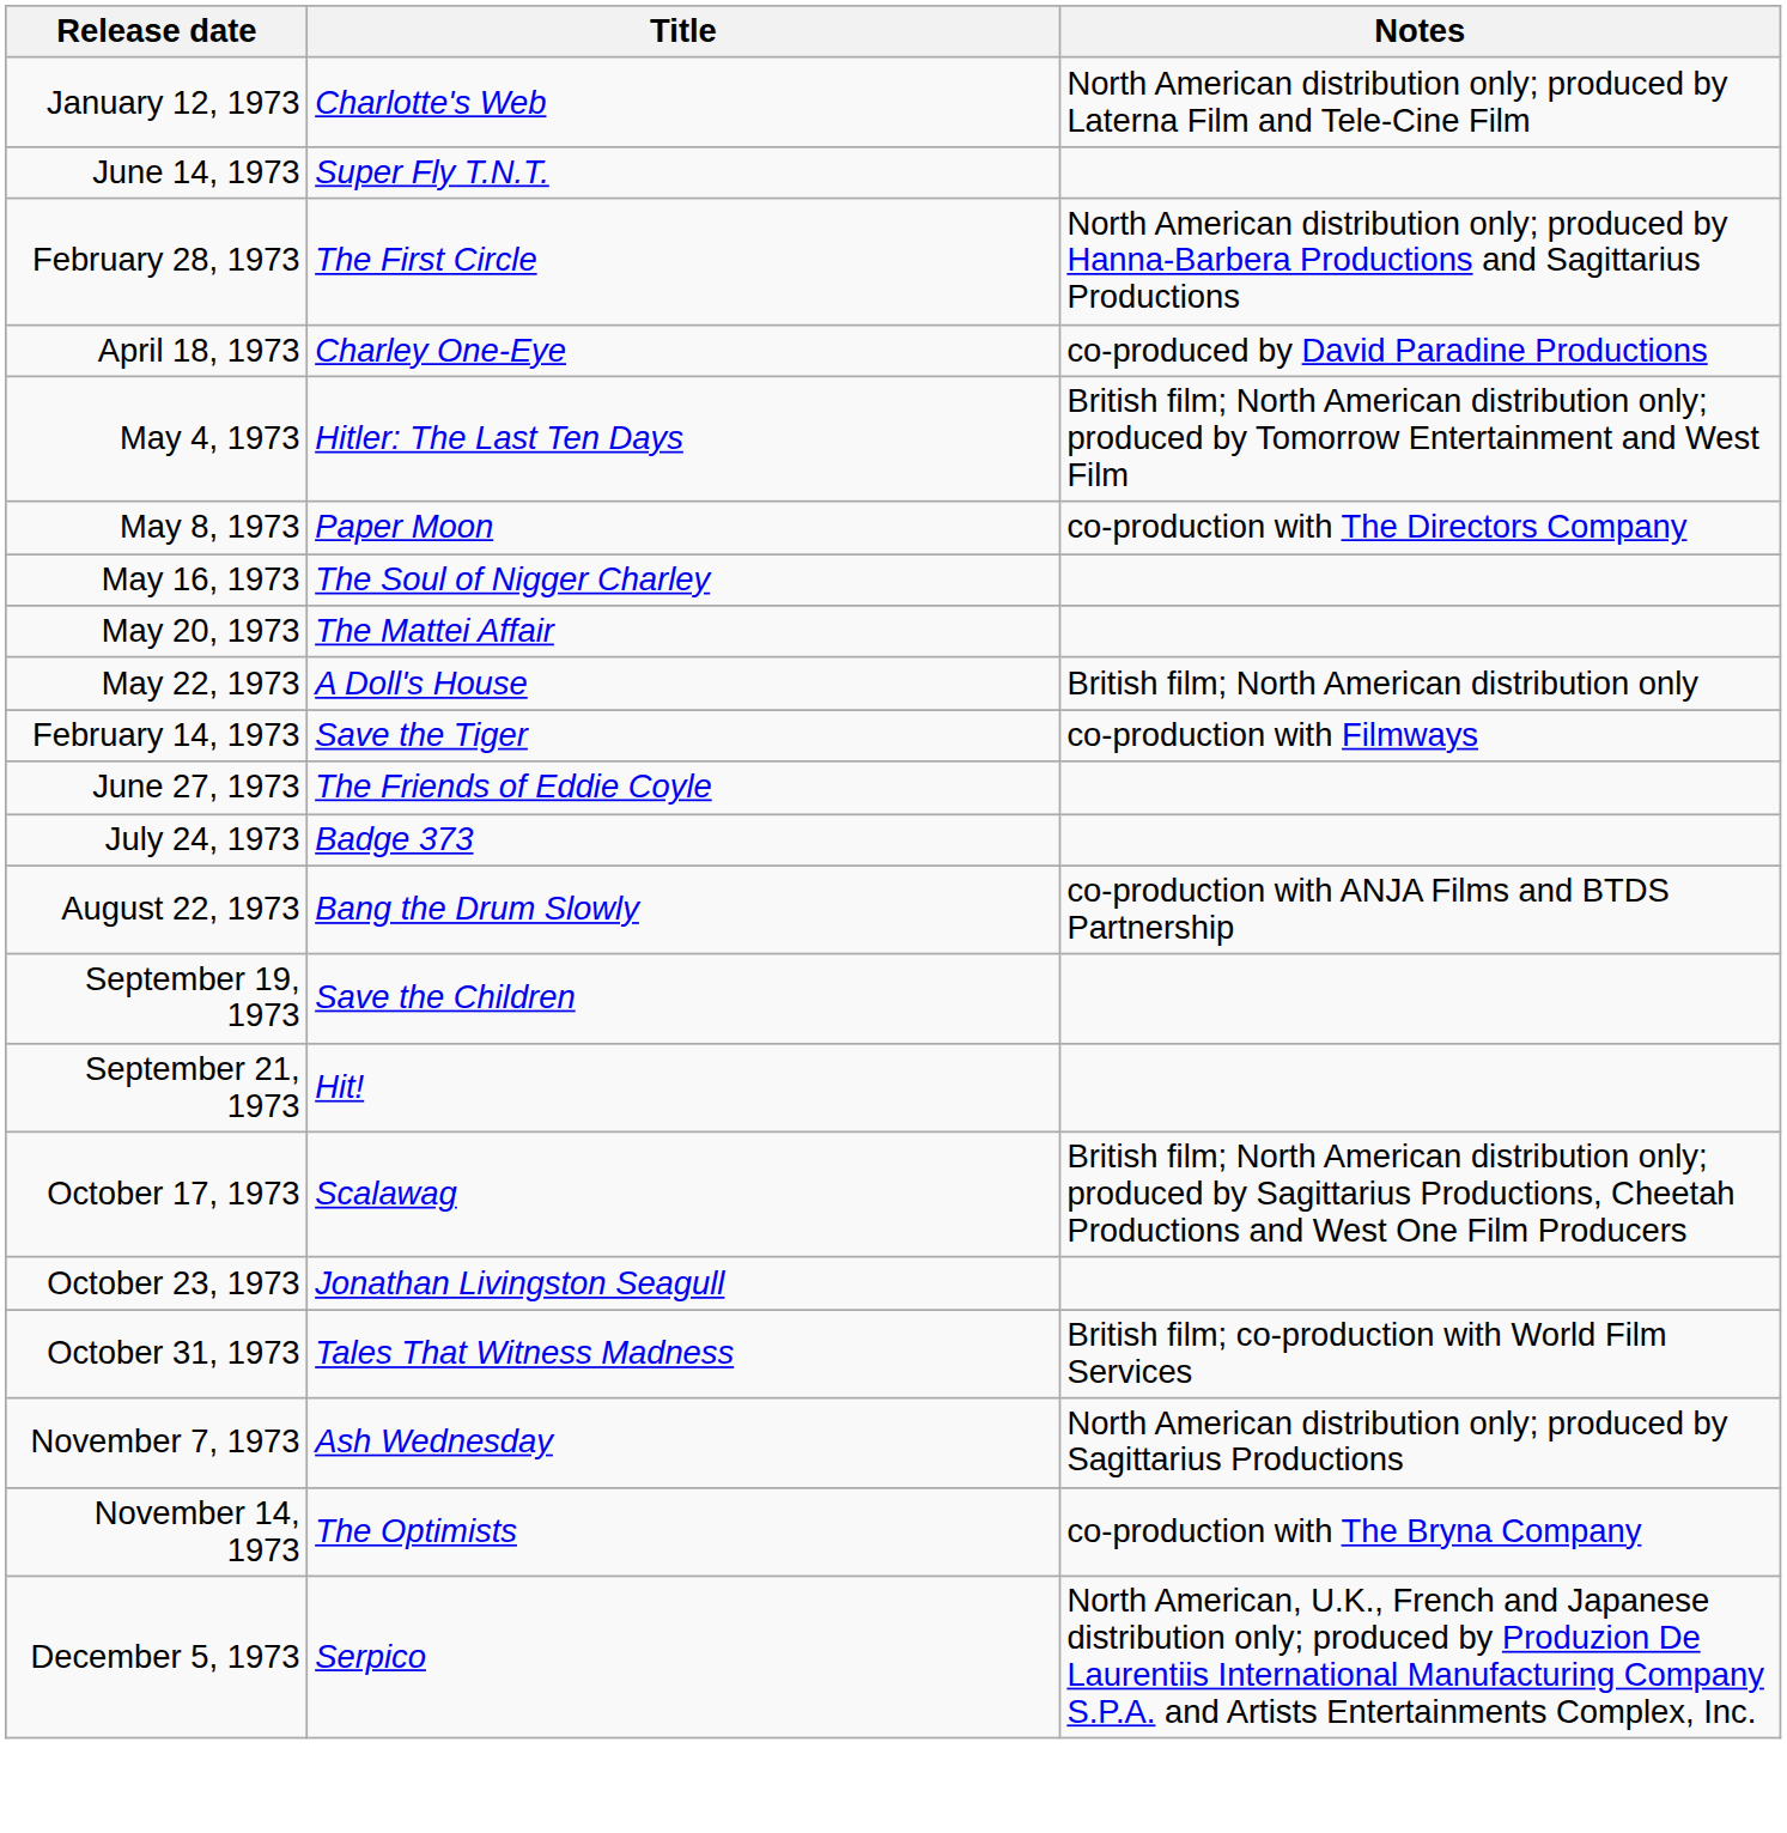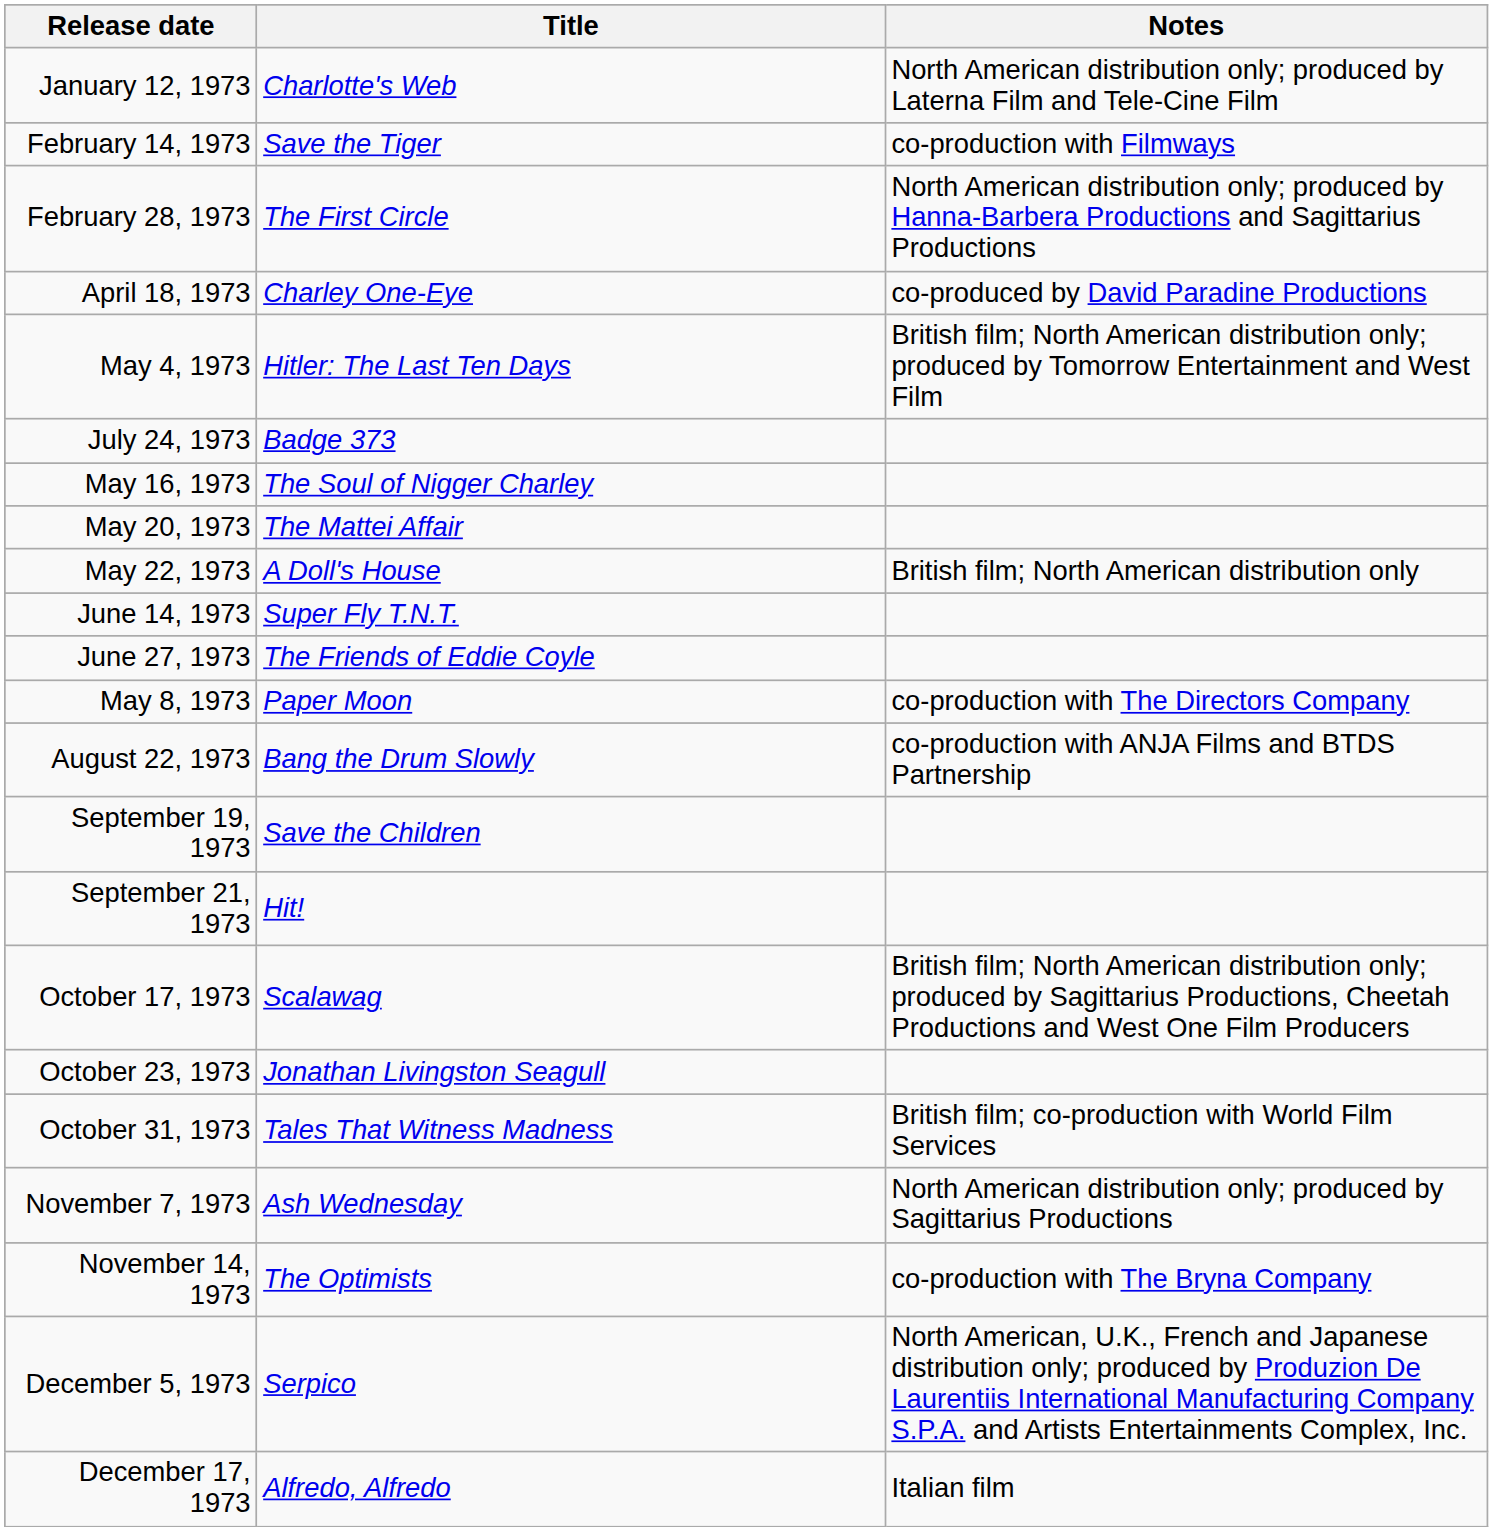 <table class="wikitable sortable">
 <tr>
 <th style="width:8.75em;">Release date</th>
 <th style="width:22.5em;">Title</th>
 <th>Notes</th>
 </tr>
 <tr>
 <td style="text-align:right;">January 12, 1973</td>
 <td><em><a href='#'>Charlotte's Web</a></em></td>
 <td>North American distribution only; produced by Laterna Film and Tele-Cine Film</td>
 </tr>
 <tr>
-<td style="text-align:right;">June 14, 1973</td>
-<td><em><a href='#'>Super Fly T.N.T.</a></em></td>
-<td></td>
+<td style="text-align:right;">February 14, 1973</td>
+<td><em><a href='#'>Save the Tiger</a></em></td>
+<td>co-production with <a href='#'>Filmways</a></td>
 </tr>
 <tr>
 <td style="text-align:right;">February 28, 1973</td>
 <td><em><a href='#'>The First Circle</a></em></td>
 <td>North American distribution only; produced by <a href='#'>Hanna-Barbera Productions</a> and Sagittarius Productions</td>
 </tr>
 <tr>
 <td style="text-align:right;">April 18, 1973</td>
 <td><em><a href='#'>Charley One-Eye</a></em></td>
 <td>co-produced by <a href='#'>David Paradine Productions</a></td>
 </tr>
 <tr>
 <td style="text-align:right;">May 4, 1973</td>
 <td><em><a href='#'>Hitler: The Last Ten Days</a></em></td>
 <td>British film; North American distribution only; produced by Tomorrow Entertainment and West Film</td>
 </tr>
 <tr>
-<td style="text-align:right;">May 8, 1973</td>
-<td><em><a href='#'>Paper Moon</a></em></td>
-<td>co-production with <a href='#'>The Directors Company</a></td>
+<td style="text-align:right;">July 24, 1973</td>
+<td><em><a href='#'>Badge 373</a></em></td>
+<td></td>
 </tr>
 <tr>
 <td style="text-align:right;">May 16, 1973</td>
 <td><em><a href='#'>The Soul of Nigger Charley</a></em></td>
 <td></td>
 </tr>
 <tr>
 <td style="text-align:right;">May 20, 1973</td>
 <td><em><a href='#'>The Mattei Affair</a></em></td>
 <td></td>
 </tr>
 <tr>
 <td style="text-align:right;">May 22, 1973</td>
 <td><em><a href='#'>A Doll's House</a></em></td>
 <td>British film; North American distribution only</td>
 </tr>
 <tr>
-<td style="text-align:right;">February 14, 1973</td>
-<td><em><a href='#'>Save the Tiger</a></em></td>
-<td>co-production with <a href='#'>Filmways</a></td>
+<td style="text-align:right;">June 14, 1973</td>
+<td><em><a href='#'>Super Fly T.N.T.</a></em></td>
+<td></td>
 </tr>
 <tr>
 <td style="text-align:right;">June 27, 1973</td>
 <td><em><a href='#'>The Friends of Eddie Coyle</a></em></td>
 <td></td>
 </tr>
 <tr>
-<td style="text-align:right;">July 24, 1973</td>
-<td><em><a href='#'>Badge 373</a></em></td>
-<td></td>
+<td style="text-align:right;">May 8, 1973</td>
+<td><em><a href='#'>Paper Moon</a></em></td>
+<td>co-production with <a href='#'>The Directors Company</a></td>
 </tr>
 <tr>
 <td style="text-align:right;">August 22, 1973</td>
 <td><em><a href='#'>Bang the Drum Slowly</a></em></td>
 <td>co-production with ANJA Films and BTDS Partnership</td>
 </tr>
 <tr>
 <td style="text-align:right;">September 19, 1973</td>
 <td><em><a href='#'>Save the Children</a></em></td>
 <td></td>
 </tr>
 <tr>
 <td style="text-align:right;">September 21, 1973</td>
 <td><em><a href='#'>Hit!</a></em></td>
 <td></td>
 </tr>
 <tr>
 <td style="text-align:right;">October 17, 1973</td>
 <td><em><a href='#'>Scalawag</a></em></td>
 <td>British film; North American distribution only; produced by Sagittarius Productions, Cheetah Productions and West One Film Producers</td>
 </tr>
 <tr>
 <td style="text-align:right;">October 23, 1973</td>
 <td><em><a href='#'>Jonathan Livingston Seagull</a></em></td>
 <td></td>
 </tr>
 <tr>
 <td style="text-align:right;">October 31, 1973</td>
 <td><em><a href='#'>Tales That Witness Madness</a></em></td>
 <td>British film; co-production with World Film Services</td>
 </tr>
 <tr>
 <td style="text-align:right;">November 7, 1973</td>
 <td><em><a href='#'>Ash Wednesday</a></em></td>
 <td>North American distribution only; produced by Sagittarius Productions</td>
 </tr>
 <tr>
 <td style="text-align:right;">November 14, 1973</td>
 <td><em><a href='#'>The Optimists</a></em></td>
 <td>co-production with <a href='#'>The Bryna Company</a></td>
 </tr>
 <tr>
 <td style="text-align:right;">December 5, 1973</td>
 <td><em><a href='#'>Serpico</a></em></td>
 <td>North American, U.K., French and Japanese distribution only; produced by <a href='#'>Produzion De Laurentiis International Manufacturing Company S.P.A.</a> and Artists Entertainments Complex, Inc.</td>
 </tr>
+<tr>
+<td style="text-align:right;">December 17, 1973</td>
+<td><em><a href='#'>Alfredo, Alfredo</a></em></td>
+<td>Italian film</td>
+</tr>
 </table>
